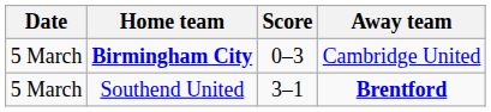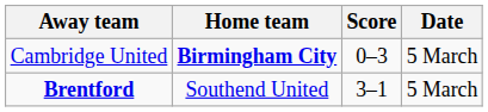 <table class="wikitable" style="text-align: center">
 <tr>
-<th>Date</th>
+<th>Away team</th>
 <th>Home team</th>
 <th>Score</th>
-<th>Away team</th>
+<th>Date</th>
 </tr>
 <tr>
-<td>5 March</td>
+<td><a href='#'>Cambridge United</a></td>
 <td><strong><a href='#'>Birmingham City</a></strong></td>
 <td>0–3</td>
-<td><a href='#'>Cambridge United</a></td>
+<td>5 March</td>
 </tr>
 <tr>
-<td>5 March</td>
+<td><strong><a href='#'>Brentford</a></strong></td>
 <td><a href='#'>Southend United</a></td>
 <td>3–1</td>
-<td><strong><a href='#'>Brentford</a></strong></td>
+<td>5 March</td>
 </tr>
 </table>
